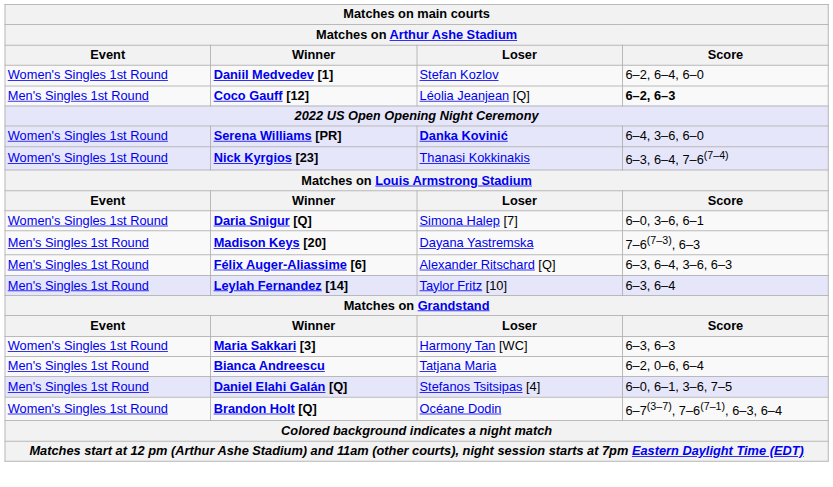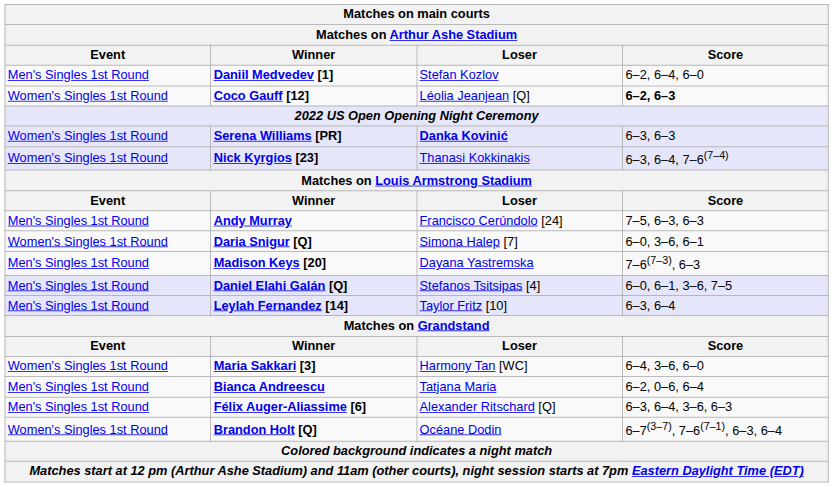 <table class="wikitable" style="margin:auto;">
 <tr>
 <th colspan="4" style="white-space:nowrap;">Matches on main courts</th>
 </tr>
 <tr>
 <th colspan="4"><strong>Matches on <a href='#'>Arthur Ashe Stadium</a></strong></th>
 </tr>
 <tr>
 <th width="250">Event</th>
 <th width="250">Winner</th>
 <th width="250">Loser</th>
 <th width="250">Score</th>
 </tr>
 <tr>
-<td><a href='#'>Women's Singles 1st Round</a></td>
+<td><a href='#'>Men's Singles 1st Round</a></td>
 <td><strong> <a href='#'>Daniil Medvedev</a> [1]</strong></td>
 <td> <a href='#'>Stefan Kozlov</a></td>
 <td>6–2, 6–4, 6–0</td>
 </tr>
 <tr>
-<td><a href='#'>Men's Singles 1st Round</a></td>
+<td><a href='#'>Women's Singles 1st Round</a></td>
 <td><strong> <a href='#'>Coco Gauff</a> [12]</strong></td>
 <td> <a href='#'>Léolia Jeanjean</a> [Q]</td>
 <td><strong>6–2, 6–3</strong></td>
 </tr>
 <tr bgcolor="lavender">
 <td colspan="4" align="center"><strong><em>2022 US Open Opening Night Ceremony</em></strong></td>
 </tr>
 <tr bgcolor="lavender">
 <td><a href='#'>Women's Singles 1st Round</a></td>
 <td><strong> <a href='#'>Serena Williams</a> [PR]</strong></td>
 <td><strong> <a href='#'>Danka Kovinić</a></strong></td>
-<td>6–4, 3–6, 6–0</td>
+<td>6–3, 6–3</td>
 </tr>
 <tr bgcolor="lavender">
 <td><a href='#'>Women's Singles 1st Round</a></td>
 <td><strong> <a href='#'>Nick Kyrgios</a> [23]</strong></td>
 <td> <a href='#'>Thanasi Kokkinakis</a></td>
 <td>6–3, 6–4, 7–6<sup>(7–4)</sup></td>
 </tr>
 <tr>
 <th colspan="4"><strong>Matches on <a href='#'>Louis Armstrong Stadium</a></strong></th>
 </tr>
 <tr>
 <th width="250">Event</th>
 <th width="250">Winner</th>
 <th width="250">Loser</th>
 <th width="250">Score</th>
 </tr>
 <tr>
+<td><a href='#'>Men's Singles 1st Round</a></td>
+<td><strong> <a href='#'>Andy Murray</a></strong></td>
+<td> <a href='#'>Francisco Cerúndolo</a> [24]</td>
+<td>7–5, 6–3, 6–3</td>
+</tr>
+<tr>
 <td><a href='#'>Women's Singles 1st Round</a></td>
 <td><strong> <a href='#'>Daria Snigur</a> [Q]</strong></td>
 <td> <a href='#'>Simona Halep</a> [7]</td>
 <td>6–0, 3–6, 6–1</td>
 </tr>
 <tr>
 <td><a href='#'>Men's Singles 1st Round</a></td>
 <td><strong> <a href='#'>Madison Keys</a> [20]</strong></td>
 <td> <a href='#'>Dayana Yastremska</a></td>
 <td>7–6<sup>(7–3)</sup>, 6–3</td>
 </tr>
-<tr>
+<tr bgcolor="lavender">
 <td><a href='#'>Men's Singles 1st Round</a></td>
-<td><strong> <a href='#'>Félix Auger-Aliassime</a> [6]</strong></td>
-<td> <a href='#'>Alexander Ritschard</a> [Q]</td>
-<td>6–3, 6–4, 3–6, 6–3</td>
+<td><strong> <a href='#'>Daniel Elahi Galán</a> [Q]</strong></td>
+<td> <a href='#'>Stefanos Tsitsipas</a> [4]</td>
+<td>6–0, 6–1, 3–6, 7–5</td>
 </tr>
 <tr bgcolor="lavender">
 <td><a href='#'>Men's Singles 1st Round</a></td>
 <td><strong> <a href='#'>Leylah Fernandez</a> [14]</strong></td>
 <td> <a href='#'>Taylor Fritz</a> [10]</td>
 <td>6–3, 6–4</td>
 </tr>
 <tr>
 <th colspan="4"><strong>Matches on <a href='#'>Grandstand</a></strong></th>
 </tr>
 <tr>
 <th width="250">Event</th>
 <th width="250">Winner</th>
 <th width="250">Loser</th>
 <th width="250">Score</th>
 </tr>
 <tr>
 <td><a href='#'>Women's Singles 1st Round</a></td>
 <td><strong> <a href='#'>Maria Sakkari</a> [3]</strong></td>
 <td> <a href='#'>Harmony Tan</a> [WC]</td>
-<td>6–3, 6–3</td>
+<td>6–4, 3–6, 6–0</td>
 </tr>
 <tr>
 <td><a href='#'>Men's Singles 1st Round</a></td>
 <td><strong> <a href='#'>Bianca Andreescu</a></strong></td>
 <td> <a href='#'>Tatjana Maria</a></td>
 <td>6–2, 0–6, 6–4</td>
 </tr>
-<tr bgcolor="lavender">
+<tr>
 <td><a href='#'>Men's Singles 1st Round</a></td>
-<td><strong> <a href='#'>Daniel Elahi Galán</a> [Q]</strong></td>
-<td> <a href='#'>Stefanos Tsitsipas</a> [4]</td>
-<td>6–0, 6–1, 3–6, 7–5</td>
+<td><strong> <a href='#'>Félix Auger-Aliassime</a> [6]</strong></td>
+<td> <a href='#'>Alexander Ritschard</a> [Q]</td>
+<td>6–3, 6–4, 3–6, 6–3</td>
 </tr>
 <tr>
 <td><a href='#'>Women's Singles 1st Round</a></td>
 <td><strong> <a href='#'>Brandon Holt</a> [Q]</strong></td>
 <td> <a href='#'>Océane Dodin</a></td>
 <td>6–7<sup>(3–7)</sup>, 7–6<sup>(7–1)</sup>, 6–3, 6–4</td>
 </tr>
 <tr>
 <th colspan="4"><em>Colored background indicates a night match</em></th>
 </tr>
 <tr>
 <th colspan="4"><em>Matches start at 12 pm (Arthur Ashe Stadium) and 11am (other courts), night session starts at 7pm <a href='#'>Eastern Daylight Time (EDT)</a></em></th>
 </tr>
 </table>
